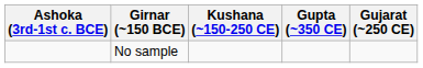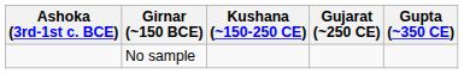 <table class="wikitable">
 <tr>
 <th>Ashoka<br>(<a href='#'>3rd-1st c. BCE</a>)</th>
 <th>Girnar<br>(~150 BCE)</th>
 <th>Kushana<br>(<a href='#'>~150-250 CE</a>)</th>
+<th>Gujarat<br>(~250 CE)</th>
 <th>Gupta<br>(<a href='#'>~350 CE</a>)</th>
-<th>Gujarat<br>(~250 CE)</th>
 </tr>
 <tr>
 <td></td>
 <td>No sample</td>
 <td></td>
 <td></td>
 <td></td>
 </tr>
 </table>
